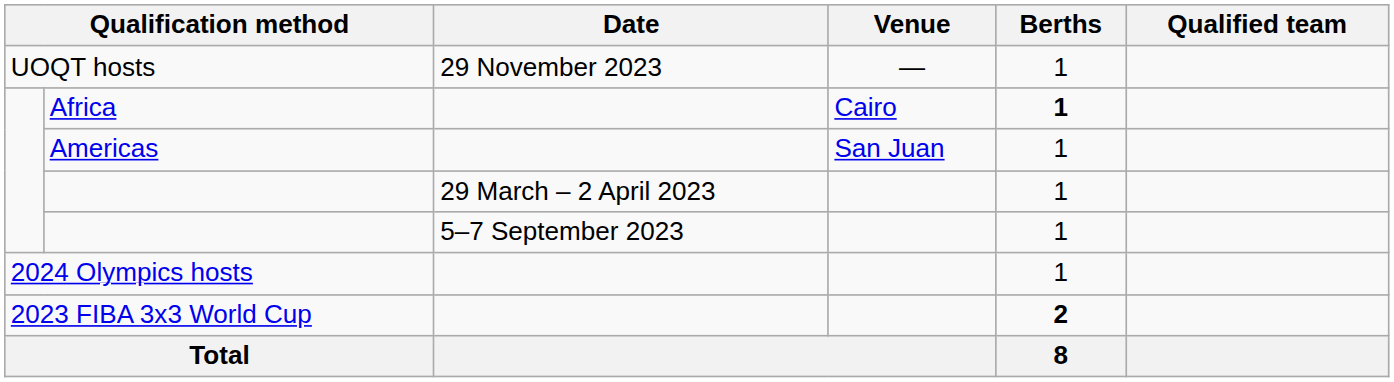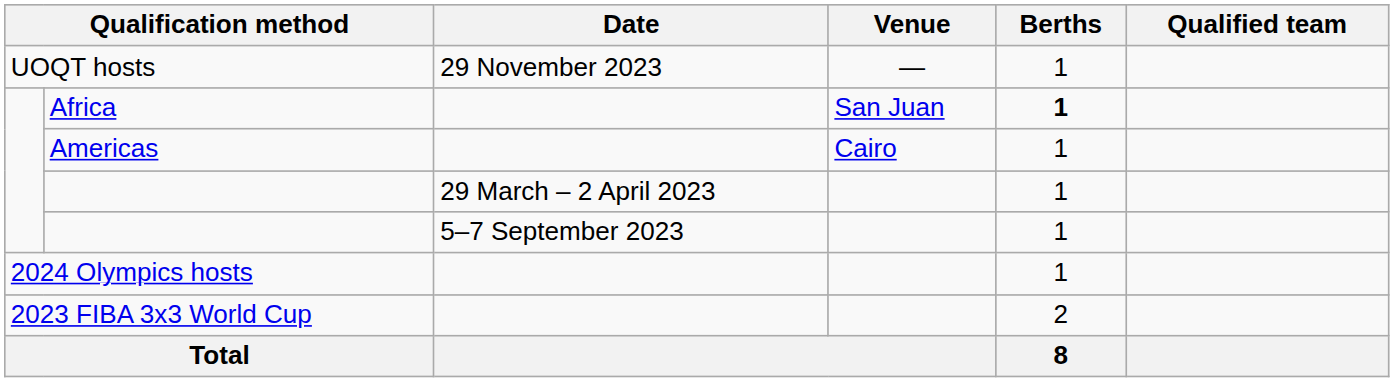 <table class="wikitable" width=850>
 <tr>
 <th colspan=2>Qualification method</th>
 <th>Date</th>
 <th>Venue</th>
 <th>Berths</th>
 <th>Qualified team</th>
 </tr>
 <tr>
 <td colspan=2>UOQT hosts</td>
 <td>29 November 2023</td>
 <td align=center>—</td>
 <td align=center>1</td>
 <td></td>
 </tr>
 <tr>
 <td rowspan=4></td>
 <td><a href='#'>Africa</a></td>
 <td></td>
-<td> <a href='#'>Cairo</a></td>
+<td> <a href='#'>San Juan</a></td>
 <td align=center><strong>1</strong></td>
 <td></td>
 </tr>
 <tr>
 <td><a href='#'>Americas</a></td>
 <td></td>
-<td> <a href='#'>San Juan</a></td>
+<td> <a href='#'>Cairo</a></td>
 <td align=center>1</td>
 <td></td>
 </tr>
 <tr>
 <td><a href='#'></a></td>
 <td>29 March – 2 April 2023</td>
 <td></td>
 <td align=center>1</td>
 <td></td>
 </tr>
 <tr>
 <td><a href='#'></a></td>
 <td>5–7 September 2023</td>
 <td></td>
 <td align="center">1</td>
 <td></td>
 </tr>
 <tr>
 <td colspan=2><a href='#'>2024 Olympics hosts</a></td>
 <td></td>
 <td></td>
 <td align="center">1</td>
 <td></td>
 </tr>
 <tr>
 <td colspan=2><a href='#'>2023 FIBA 3x3 World Cup</a></td>
 <td></td>
 <td></td>
-<td align=center><strong>2</strong></td>
+<td align=center>2</td>
 <td><br></td>
 </tr>
 <tr>
 <th colspan=2>Total</th>
 <th colspan="2"></th>
 <th>8</th>
 <th></th>
 </tr>
 </table>
